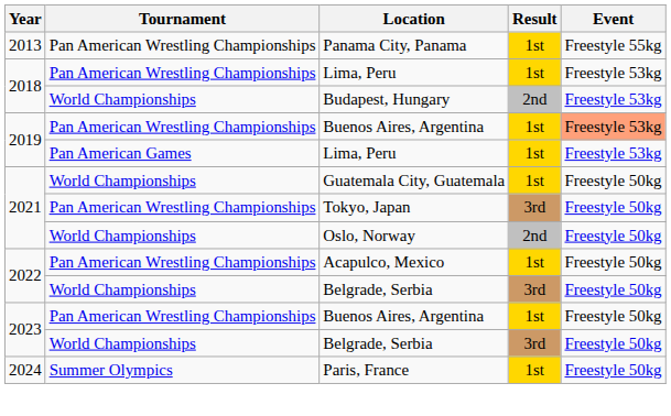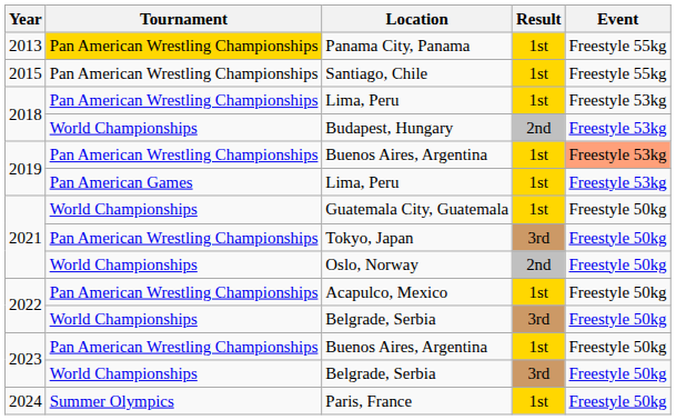 <table class="wikitable" style="font-size:95%;">
 <tr>
 <th>Year</th>
 <th>Tournament</th>
 <th>Location</th>
 <th>Result</th>
 <th>Event</th>
 </tr>
 <tr>
 <td>2013</td>
+<td style="background: gold;">Pan American Wrestling Championships</td>
+<td>Panama City, Panama</td>
+<td align="center" bgcolor="gold">1st</td>
+<td>Freestyle 55kg</td>
+</tr>
+<tr>
+<td>2015</td>
 <td>Pan American Wrestling Championships</td>
-<td>Panama City, Panama</td>
+<td>Santiago, Chile</td>
 <td align="center" bgcolor="gold">1st</td>
 <td>Freestyle 55kg</td>
 </tr>
 <tr>
 <td rowspan=2>2018</td>
 <td><a href='#'>Pan American Wrestling Championships</a></td>
 <td>Lima, Peru</td>
 <td align="center" bgcolor="gold">1st</td>
 <td>Freestyle 53kg</td>
 </tr>
 <tr>
 <td><a href='#'>World Championships</a></td>
 <td>Budapest, Hungary</td>
 <td align="center" bgcolor="silver">2nd</td>
 <td><a href='#'>Freestyle 53kg</a></td>
 </tr>
 <tr>
 <td rowspan=2>2019</td>
 <td><a href='#'>Pan American Wrestling Championships</a></td>
 <td>Buenos Aires, Argentina</td>
 <td align="center" bgcolor="gold">1st</td>
 <td style="background: lightsalmon;">Freestyle 53kg</td>
 </tr>
 <tr>
 <td><a href='#'>Pan American Games</a></td>
 <td>Lima, Peru</td>
 <td align="center" bgcolor="gold">1st</td>
 <td><a href='#'>Freestyle 53kg</a></td>
 </tr>
 <tr>
 <td rowspan=3>2021</td>
 <td><a href='#'>World Championships</a></td>
 <td>Guatemala City, Guatemala</td>
 <td align="center" bgcolor="gold">1st</td>
 <td>Freestyle 50kg</td>
 </tr>
 <tr>
 <td><a href='#'>Pan American Wrestling Championships</a></td>
 <td>Tokyo, Japan</td>
 <td align="center" bgcolor="cc9966">3rd</td>
 <td><a href='#'>Freestyle 50kg</a></td>
 </tr>
 <tr>
 <td><a href='#'>World Championships</a></td>
 <td>Oslo, Norway</td>
 <td align="center" bgcolor="silver">2nd</td>
 <td><a href='#'>Freestyle 50kg</a></td>
 </tr>
 <tr>
 <td rowspan=2>2022</td>
 <td><a href='#'>Pan American Wrestling Championships</a></td>
 <td>Acapulco, Mexico</td>
 <td align="center" bgcolor="gold">1st</td>
 <td>Freestyle 50kg</td>
 </tr>
 <tr>
 <td><a href='#'>World Championships</a></td>
 <td>Belgrade, Serbia</td>
 <td align="center" bgcolor="cc9966">3rd</td>
 <td><a href='#'>Freestyle 50kg</a></td>
 </tr>
 <tr>
 <td rowspan=2>2023</td>
 <td><a href='#'>Pan American Wrestling Championships</a></td>
 <td>Buenos Aires, Argentina</td>
 <td align="center" bgcolor="gold">1st</td>
 <td>Freestyle 50kg</td>
 </tr>
 <tr>
 <td><a href='#'>World Championships</a></td>
 <td>Belgrade, Serbia</td>
 <td align="center" bgcolor="cc9966">3rd</td>
 <td><a href='#'>Freestyle 50kg</a></td>
 </tr>
 <tr>
 <td>2024</td>
 <td><a href='#'>Summer Olympics</a></td>
 <td>Paris, France</td>
 <td align="center" bgcolor="gold">1st</td>
 <td><a href='#'>Freestyle 50kg</a></td>
 </tr>
 </table>
